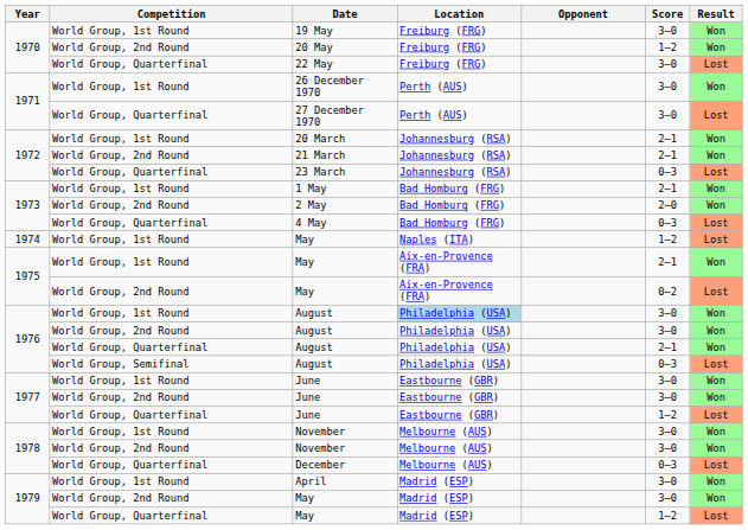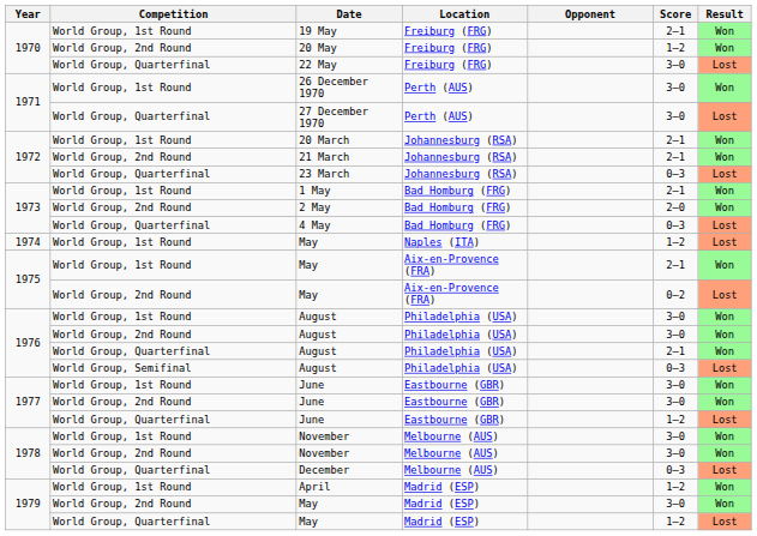 <table class="wikitable collapsible collapsed">
 <tr>
 <th style="width:50px">Year</th>
 <th style="width:300px">Competition</th>
 <th style="width:125px">Date</th>
 <th style="width:150px">Location</th>
 <th style="width:150px">Opponent</th>
 <th style="width:50px">Score</th>
 <th style="width:60px">Result</th>
 </tr>
 <tr>
 <td align="center" rowspan="3">1970</td>
 <td>World Group, 1st Round</td>
 <td>19 May</td>
 <td><a href='#'>Freiburg</a> (<a href='#'>FRG</a>)</td>
 <td></td>
-<td align="center">3–0</td>
+<td align="center">2–1</td>
 <td align="center" bgcolor="#98FB98">Won</td>
 </tr>
 <tr>
 <td>World Group, 2nd Round</td>
 <td>20 May</td>
 <td><a href='#'>Freiburg</a> (<a href='#'>FRG</a>)</td>
 <td></td>
 <td align="center">1–2</td>
 <td align="center" bgcolor="#98FB98">Won</td>
 </tr>
 <tr>
 <td>World Group, Quarterfinal</td>
 <td>22 May</td>
 <td><a href='#'>Freiburg</a> (<a href='#'>FRG</a>)</td>
 <td></td>
 <td align="center">3–0</td>
 <td align="center" bgcolor="#FFA07A">Lost</td>
 </tr>
 <tr>
 <td align="center" rowspan="2">1971</td>
 <td>World Group, 1st Round</td>
 <td>26 December 1970</td>
 <td><a href='#'>Perth</a> (<a href='#'>AUS</a>)</td>
 <td></td>
 <td align="center">3–0</td>
 <td align="center" bgcolor="#98FB98">Won</td>
 </tr>
 <tr>
 <td>World Group, Quarterfinal</td>
 <td>27 December 1970</td>
 <td><a href='#'>Perth</a> (<a href='#'>AUS</a>)</td>
 <td></td>
 <td align="center">3–0</td>
 <td align="center" bgcolor="#FFA07A">Lost</td>
 </tr>
 <tr>
 <td align="center" rowspan="3">1972</td>
 <td>World Group, 1st Round</td>
 <td>20 March</td>
 <td><a href='#'>Johannesburg</a> (<a href='#'>RSA</a>)</td>
 <td></td>
 <td align="center">2–1</td>
 <td align="center" bgcolor="#98FB98">Won</td>
 </tr>
 <tr>
 <td>World Group, 2nd Round</td>
 <td>21 March</td>
 <td><a href='#'>Johannesburg</a> (<a href='#'>RSA</a>)</td>
 <td></td>
 <td align="center">2–1</td>
 <td align="center" bgcolor="#98FB98">Won</td>
 </tr>
 <tr>
 <td>World Group, Quarterfinal</td>
 <td>23 March</td>
 <td><a href='#'>Johannesburg</a> (<a href='#'>RSA</a>)</td>
 <td></td>
 <td align="center">0–3</td>
 <td align="center" bgcolor="#FFA07A">Lost</td>
 </tr>
 <tr>
 <td align="center" rowspan="3">1973</td>
 <td>World Group, 1st Round</td>
 <td>1 May</td>
 <td><a href='#'>Bad Homburg</a> (<a href='#'>FRG</a>)</td>
 <td></td>
 <td align="center">2–1</td>
 <td align="center" bgcolor="#98FB98">Won</td>
 </tr>
 <tr>
 <td>World Group, 2nd Round</td>
 <td>2 May</td>
 <td><a href='#'>Bad Homburg</a> (<a href='#'>FRG</a>)</td>
 <td></td>
 <td align="center">2–0</td>
 <td align="center" bgcolor="#98FB98">Won</td>
 </tr>
 <tr>
 <td>World Group, Quarterfinal</td>
 <td>4 May</td>
 <td><a href='#'>Bad Homburg</a> (<a href='#'>FRG</a>)</td>
 <td></td>
 <td align="center">0–3</td>
 <td align="center" bgcolor="#FFA07A">Lost</td>
 </tr>
 <tr>
 <td align="center">1974</td>
 <td>World Group, 1st Round</td>
 <td>May</td>
 <td><a href='#'>Naples</a> (<a href='#'>ITA</a>)</td>
 <td></td>
 <td align="center">1–2</td>
 <td align="center" bgcolor="#FFA07A">Lost</td>
 </tr>
 <tr>
 <td align="center" rowspan="2">1975</td>
 <td>World Group, 1st Round</td>
 <td>May</td>
 <td><a href='#'>Aix-en-Provence</a> (<a href='#'>FRA</a>)</td>
 <td></td>
 <td align="center">2–1</td>
 <td align="center" bgcolor="#98FB98">Won</td>
 </tr>
 <tr>
 <td>World Group, 2nd Round</td>
 <td>May</td>
 <td><a href='#'>Aix-en-Provence</a> (<a href='#'>FRA</a>)</td>
 <td></td>
 <td align="center">0–2</td>
 <td align="center" bgcolor="#FFA07A">Lost</td>
 </tr>
 <tr>
 <td align="center" rowspan="4">1976</td>
 <td>World Group, 1st Round</td>
 <td>August</td>
-<td style="background: lightblue;"><a href='#'>Philadelphia</a> (<a href='#'>USA</a>)</td>
+<td><a href='#'>Philadelphia</a> (<a href='#'>USA</a>)</td>
 <td></td>
 <td align="center">3–0</td>
 <td align="center" bgcolor="#98FB98">Won</td>
 </tr>
 <tr>
 <td>World Group, 2nd Round</td>
 <td>August</td>
 <td><a href='#'>Philadelphia</a> (<a href='#'>USA</a>)</td>
 <td></td>
 <td align="center">3–0</td>
 <td align="center" bgcolor="#98FB98">Won</td>
 </tr>
 <tr>
 <td>World Group, Quarterfinal</td>
 <td>August</td>
 <td><a href='#'>Philadelphia</a> (<a href='#'>USA</a>)</td>
 <td></td>
 <td align="center">2–1</td>
 <td align="center" bgcolor="#98FB98">Won</td>
 </tr>
 <tr>
 <td>World Group, Semifinal</td>
 <td>August</td>
 <td><a href='#'>Philadelphia</a> (<a href='#'>USA</a>)</td>
 <td></td>
 <td align="center">0–3</td>
 <td align="center" bgcolor="#FFA07A">Lost</td>
 </tr>
 <tr>
 <td align="center" rowspan="3">1977</td>
 <td>World Group, 1st Round</td>
 <td>June</td>
 <td><a href='#'>Eastbourne</a> (<a href='#'>GBR</a>)</td>
 <td></td>
 <td align="center">3–0</td>
 <td align="center" bgcolor="#98FB98">Won</td>
 </tr>
 <tr>
 <td>World Group, 2nd Round</td>
 <td>June</td>
 <td><a href='#'>Eastbourne</a> (<a href='#'>GBR</a>)</td>
 <td></td>
 <td align="center">3–0</td>
 <td align="center" bgcolor="#98FB98">Won</td>
 </tr>
 <tr>
 <td>World Group, Quarterfinal</td>
 <td>June</td>
 <td><a href='#'>Eastbourne</a> (<a href='#'>GBR</a>)</td>
 <td></td>
 <td align="center">1–2</td>
 <td align="center" bgcolor="#FFA07A">Lost</td>
 </tr>
 <tr>
 <td align="center" rowspan="3">1978</td>
 <td>World Group, 1st Round</td>
 <td>November</td>
 <td><a href='#'>Melbourne</a> (<a href='#'>AUS</a>)</td>
 <td></td>
 <td align="center">3–0</td>
 <td align="center" bgcolor="#98FB98">Won</td>
 </tr>
 <tr>
 <td>World Group, 2nd Round</td>
 <td>November</td>
 <td><a href='#'>Melbourne</a> (<a href='#'>AUS</a>)</td>
 <td></td>
 <td align="center">3–0</td>
 <td align="center" bgcolor="#98FB98">Won</td>
 </tr>
 <tr>
 <td>World Group, Quarterfinal</td>
 <td>December</td>
 <td><a href='#'>Melbourne</a> (<a href='#'>AUS</a>)</td>
 <td></td>
 <td align="center">0–3</td>
 <td align="center" bgcolor="#FFA07A">Lost</td>
 </tr>
 <tr>
 <td align="center" rowspan="3">1979</td>
 <td>World Group, 1st Round</td>
 <td>April</td>
 <td><a href='#'>Madrid</a> (<a href='#'>ESP</a>)</td>
 <td></td>
-<td align="center">3–0</td>
+<td align="center">1–2</td>
 <td align="center" bgcolor="#98FB98">Won</td>
 </tr>
 <tr>
 <td>World Group, 2nd Round</td>
 <td>May</td>
 <td><a href='#'>Madrid</a> (<a href='#'>ESP</a>)</td>
 <td></td>
 <td align="center">3–0</td>
 <td align="center" bgcolor="#98FB98">Won</td>
 </tr>
 <tr>
 <td>World Group, Quarterfinal</td>
 <td>May</td>
 <td><a href='#'>Madrid</a> (<a href='#'>ESP</a>)</td>
 <td></td>
 <td align="center">1–2</td>
 <td align="center" bgcolor="#FFA07A">Lost</td>
 </tr>
 </table>
